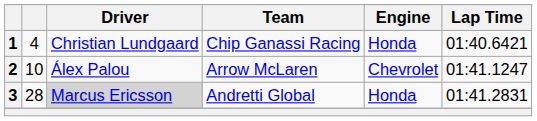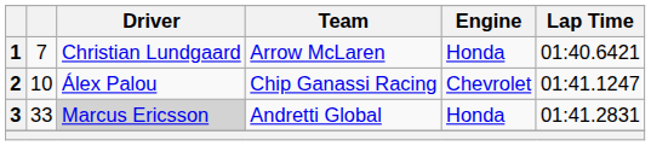 <table class="wikitable" style="font-size:95%;">
 <tr>
 </tr>
 <tr>
 <th></th>
 <th></th>
 <th>Driver</th>
 <th>Team</th>
 <th>Engine</th>
 <th>Lap Time</th>
 </tr>
 <tr>
 <th>1</th>
-<td align="center">4</td>
+<td align="center">7</td>
 <td> <a href='#'>Christian Lundgaard</a></td>
-<td><a href='#'>Chip Ganassi Racing</a></td>
+<td><a href='#'>Arrow McLaren</a></td>
 <td><a href='#'>Honda</a></td>
 <td>01:40.6421</td>
 </tr>
 <tr>
 <th>2</th>
 <td align="center">10</td>
 <td> <a href='#'>Álex Palou</a> </td>
-<td><a href='#'>Arrow McLaren</a></td>
+<td><a href='#'>Chip Ganassi Racing</a></td>
 <td><a href='#'>Chevrolet</a></td>
 <td>01:41.1247</td>
 </tr>
 <tr>
 <th>3</th>
-<td align="center">28</td>
+<td align="center">33</td>
 <td style="background: lightgrey;"> <a href='#'>Marcus Ericsson</a></td>
 <td><a href='#'>Andretti Global</a></td>
 <td><a href='#'>Honda</a></td>
 <td>01:41.2831</td>
 </tr>
 <tr>
 </tr>
 <tr class="sortbottom">
 <th colspan="6"></th>
 </tr>
 </table>
